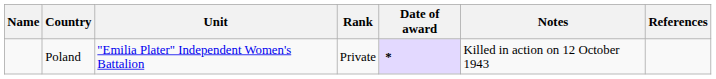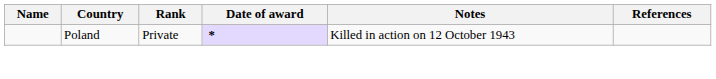 <table class="wikitable sortable" width="100%">
 <tr>
 <th>Name</th>
 <th>Country</th>
-<th>Unit</th>
 <th>Rank</th>
 <th>Date of award</th>
 <th class="unsortable">Notes</th>
 <th class="unsortable">References</th>
 </tr>
 <tr>
 <td><strong></strong></td>
 <td>Poland</td>
-<td><a href='#'>"Emilia Plater" Independent Women's Battalion</a></td>
 <td>Private</td>
 <td style="background:#e3d9ff;"> <strong>*</strong></td>
 <td>Killed in action on 12 October 1943</td>
 <td></td>
 </tr>
 </table>
